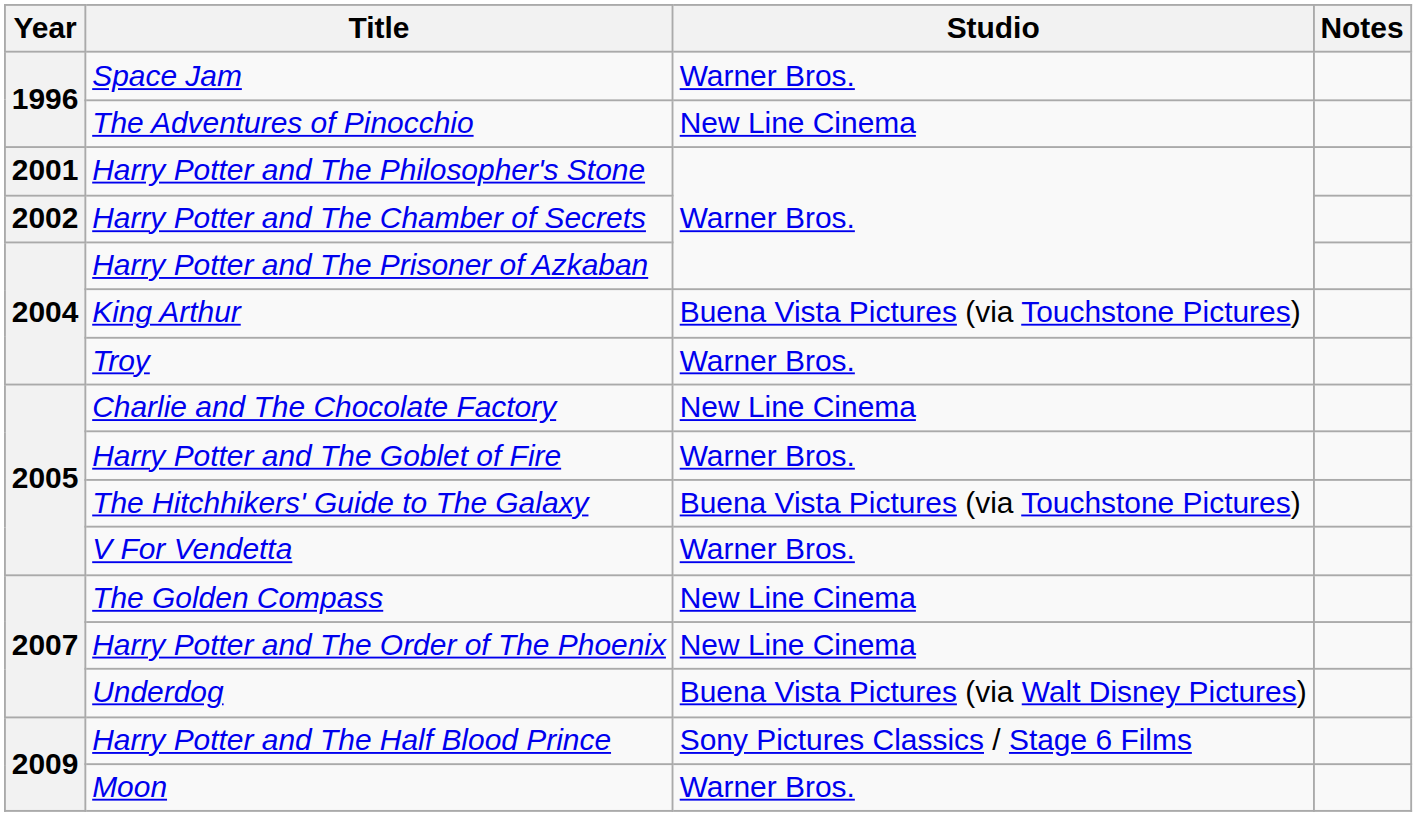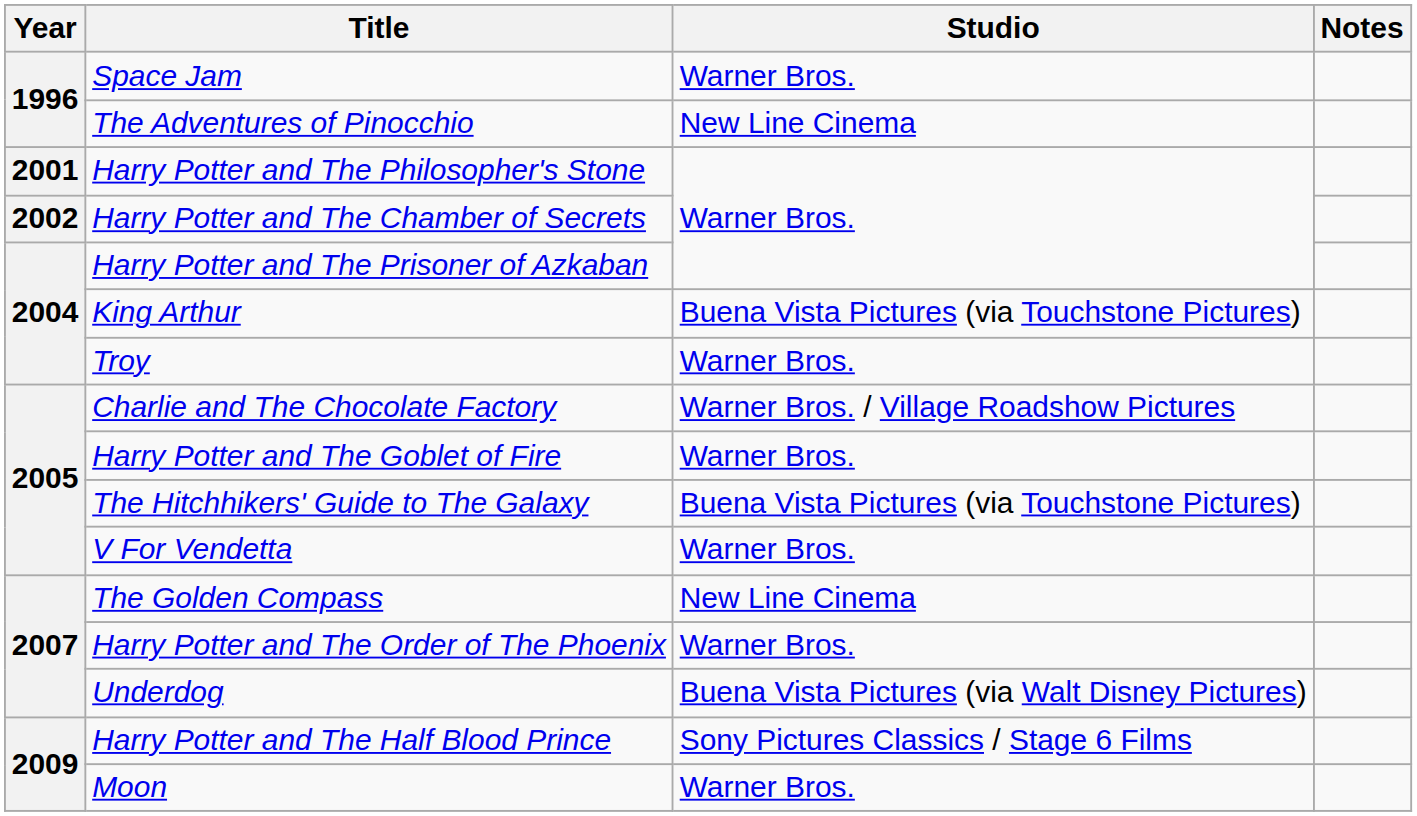 <table class="wikitable">
 <tr>
 <th>Year</th>
 <th>Title</th>
 <th>Studio</th>
 <th>Notes</th>
 </tr>
 <tr>
 <th rowspan="2">1996</th>
 <td><em><a href='#'>Space Jam</a></em></td>
 <td><a href='#'>Warner Bros.</a></td>
 <td></td>
 </tr>
 <tr>
 <td><a href='#'><em>The Adventures of Pinocchio</em></a></td>
 <td><a href='#'>New Line Cinema</a></td>
 <td></td>
 </tr>
 <tr>
 <th>2001</th>
 <td><a href='#'><em>Harry Potter and The Philosopher's Stone</em></a></td>
 <td rowspan="3"><a href='#'>Warner Bros.</a></td>
 <td></td>
 </tr>
 <tr>
 <th>2002</th>
 <td><a href='#'><em>Harry Potter and The Chamber of Secrets</em></a></td>
 <td></td>
 </tr>
 <tr>
 <th rowspan="3">2004</th>
 <td><a href='#'><em>Harry Potter and The Prisoner of Azkaban</em></a></td>
 <td></td>
 </tr>
 <tr>
 <td><a href='#'><em>King Arthur</em></a></td>
 <td><a href='#'>Buena Vista Pictures</a> (via <a href='#'>Touchstone Pictures</a>)</td>
 <td></td>
 </tr>
 <tr>
 <td><a href='#'><em>Troy</em></a></td>
 <td><a href='#'>Warner Bros.</a></td>
 <td></td>
 </tr>
 <tr>
 <th rowspan="4">2005</th>
 <td><a href='#'><em>Charlie and The Chocolate Factory</em></a></td>
-<td><a href='#'>New Line Cinema</a></td>
+<td><a href='#'>Warner Bros.</a> / <a href='#'>Village Roadshow Pictures</a></td>
 <td></td>
 </tr>
 <tr>
 <td><a href='#'><em>Harry Potter and The Goblet of Fire</em></a></td>
 <td><a href='#'>Warner Bros.</a></td>
 <td></td>
 </tr>
 <tr>
 <td><a href='#'><em>The Hitchhikers' Guide to The Galaxy</em></a></td>
 <td><a href='#'>Buena Vista Pictures</a> (via <a href='#'>Touchstone Pictures</a>)</td>
 <td></td>
 </tr>
 <tr>
 <td><a href='#'><em>V For Vendetta</em></a></td>
 <td><a href='#'>Warner Bros.</a></td>
 <td></td>
 </tr>
 <tr>
 <th rowspan="3">2007</th>
 <td><a href='#'><em>The Golden Compass</em></a></td>
 <td><a href='#'>New Line Cinema</a></td>
 <td></td>
 </tr>
 <tr>
 <td><a href='#'><em>Harry Potter and The Order of The Phoenix</em></a></td>
-<td><a href='#'>New Line Cinema</a></td>
+<td><a href='#'>Warner Bros.</a></td>
 <td></td>
 </tr>
 <tr>
 <td><a href='#'><em>Underdog</em></a></td>
 <td><a href='#'>Buena Vista Pictures</a> (via <a href='#'>Walt Disney Pictures</a>)</td>
 <td></td>
 </tr>
 <tr>
 <th rowspan="2">2009</th>
 <td><a href='#'><em>Harry Potter and The Half Blood Prince</em></a></td>
 <td><a href='#'>Sony Pictures Classics</a> / <a href='#'>Stage 6 Films</a></td>
 <td></td>
 </tr>
 <tr>
 <td><a href='#'><em>Moon</em></a></td>
 <td><a href='#'>Warner Bros.</a></td>
 <td></td>
 </tr>
 </table>
